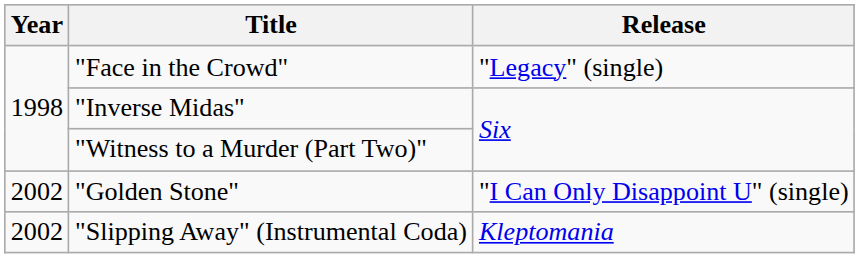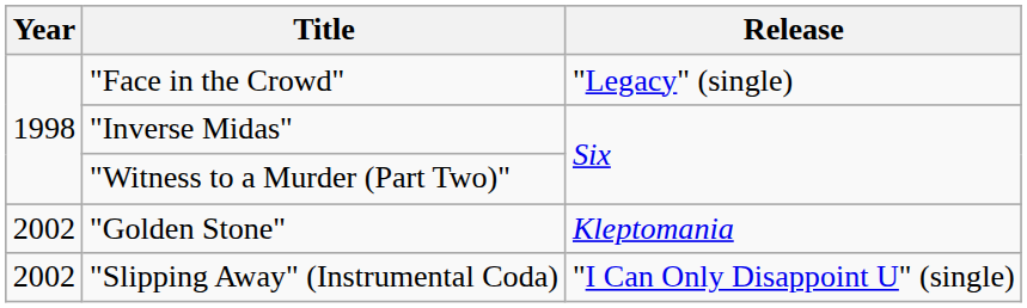 <table class="wikitable">
 <tr>
 <th>Year</th>
 <th>Title</th>
 <th>Release</th>
 </tr>
 <tr>
 <td rowspan=3>1998</td>
 <td>"Face in the Crowd"</td>
 <td>"<a href='#'>Legacy</a>" (single)</td>
 </tr>
 <tr>
 <td>"Inverse Midas"</td>
 <td rowspan=2><em><a href='#'>Six</a></em></td>
 </tr>
 <tr>
 <td>"Witness to a Murder (Part Two)"</td>
 </tr>
 <tr>
 <td>2002</td>
 <td>"Golden Stone"</td>
-<td>"<a href='#'>I Can Only Disappoint U</a>" (single)</td>
+<td><em><a href='#'>Kleptomania</a></em></td>
 </tr>
 <tr>
 <td>2002</td>
 <td>"Slipping Away" (Instrumental Coda)</td>
-<td><em><a href='#'>Kleptomania</a></em></td>
+<td>"<a href='#'>I Can Only Disappoint U</a>" (single)</td>
 </tr>
 </table>
